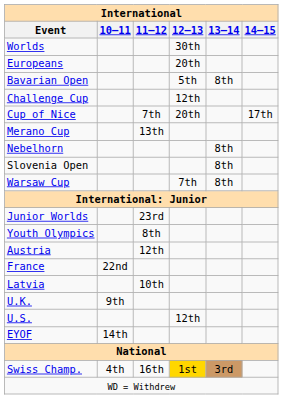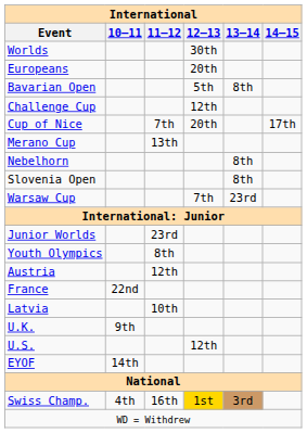 <table class="wikitable" style="text-align:center">
 <tr>
 <th style="background-color: #ffdead; " colspan=6 align=center>International</th>
 </tr>
 <tr>
 <th>Event</th>
 <th><a href='#'>10–11</a></th>
 <th><a href='#'>11–12</a></th>
 <th><a href='#'>12–13</a></th>
 <th><a href='#'>13–14</a></th>
 <th><a href='#'>14–15</a></th>
 </tr>
 <tr>
 <td align=left><a href='#'>Worlds</a></td>
 <td></td>
 <td></td>
 <td>30th</td>
 <td></td>
 <td></td>
 </tr>
 <tr>
 <td align=left><a href='#'>Europeans</a></td>
 <td></td>
 <td></td>
 <td>20th</td>
 <td></td>
 <td></td>
 </tr>
 <tr>
 <td align=left><a href='#'>Bavarian Open</a></td>
 <td></td>
 <td></td>
 <td>5th</td>
 <td>8th</td>
 <td></td>
 </tr>
 <tr>
 <td align=left><a href='#'>Challenge Cup</a></td>
 <td></td>
 <td></td>
 <td>12th</td>
 <td></td>
 <td></td>
 </tr>
 <tr>
 <td align=left><a href='#'>Cup of Nice</a></td>
 <td></td>
 <td>7th</td>
 <td>20th</td>
 <td></td>
 <td>17th</td>
 </tr>
 <tr>
 <td align=left><a href='#'>Merano Cup</a></td>
 <td></td>
 <td>13th</td>
 <td></td>
 <td></td>
 <td></td>
 </tr>
 <tr>
 <td align=left><a href='#'>Nebelhorn</a></td>
 <td></td>
 <td></td>
 <td></td>
 <td>8th</td>
 <td></td>
 </tr>
 <tr>
 <td align=left>Slovenia Open</td>
 <td></td>
 <td></td>
 <td></td>
 <td>8th</td>
 <td></td>
 </tr>
 <tr>
 <td align=left><a href='#'>Warsaw Cup</a></td>
 <td></td>
 <td></td>
 <td>7th</td>
-<td>8th</td>
+<td>23rd</td>
 <td></td>
 </tr>
 <tr>
 <th style="background-color: #ffdead; " colspan=6 align=center>International: Junior</th>
 </tr>
 <tr>
 <td align=left><a href='#'>Junior Worlds</a></td>
 <td></td>
 <td>23rd</td>
 <td></td>
 <td></td>
 <td></td>
 </tr>
 <tr>
 <td align=left><a href='#'>Youth Olympics</a></td>
 <td></td>
 <td>8th</td>
 <td></td>
 <td></td>
 <td></td>
 </tr>
 <tr>
 <td align=left> <a href='#'>Austria</a></td>
 <td></td>
 <td>12th</td>
 <td></td>
 <td></td>
 <td></td>
 </tr>
 <tr>
 <td align=left> <a href='#'>France</a></td>
 <td>22nd</td>
 <td></td>
 <td></td>
 <td></td>
 <td></td>
 </tr>
 <tr>
 <td align=left> <a href='#'>Latvia</a></td>
 <td></td>
 <td>10th</td>
 <td></td>
 <td></td>
 <td></td>
 </tr>
 <tr>
 <td align=left> <a href='#'>U.K.</a></td>
 <td>9th</td>
 <td></td>
 <td></td>
 <td></td>
 <td></td>
 </tr>
 <tr>
 <td align=left> <a href='#'>U.S.</a></td>
 <td></td>
 <td></td>
 <td>12th</td>
 <td></td>
 <td></td>
 </tr>
 <tr>
 <td align=left><a href='#'>EYOF</a></td>
 <td>14th</td>
 <td></td>
 <td></td>
 <td></td>
 <td></td>
 </tr>
 <tr>
 <th style="background-color: #ffdead; " colspan=6 align=center>National</th>
 </tr>
 <tr>
 <td align=left><a href='#'>Swiss Champ.</a></td>
 <td>4th</td>
 <td>16th</td>
 <td bgcolor=gold>1st</td>
 <td bgcolor=cc9966>3rd</td>
 <td></td>
 </tr>
 <tr>
 <td colspan=6 align=center><small> WD = Withdrew </small></td>
 </tr>
 </table>
